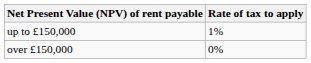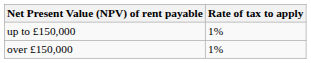 <table class="wikitable">
 <tr>
 <th>Net Present Value (NPV) of rent payable</th>
 <th>Rate of tax to apply</th>
 </tr>
 <tr>
 <td>up to £150,000</td>
 <td>1%</td>
 </tr>
 <tr>
 <td>over £150,000</td>
-<td>0%</td>
+<td>1%</td>
 </tr>
 </table>
